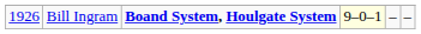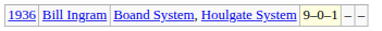 <table class="wikitable">
 <tr>
 </tr>
 <tr>
-<td><a href='#'>1926</a></td>
+<td><a href='#'>1936</a></td>
 <td><a href='#'>Bill Ingram</a></td>
-<td><strong><a href='#'>Boand System</a>, <a href='#'>Houlgate System</a></strong></td>
+<td><a href='#'>Boand System</a>, <a href='#'>Houlgate System</a></td>
 <td style="background: lightyellow;">9–0–1</td>
 <td>–</td>
 <td>–</td>
 </tr>
 </table>
